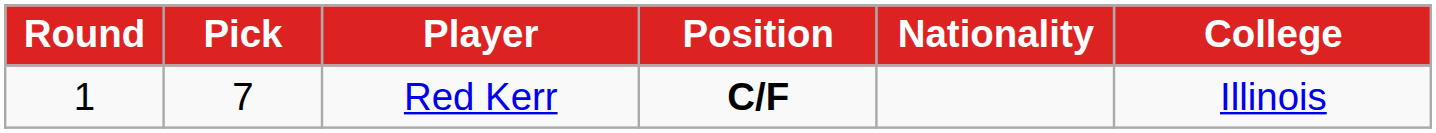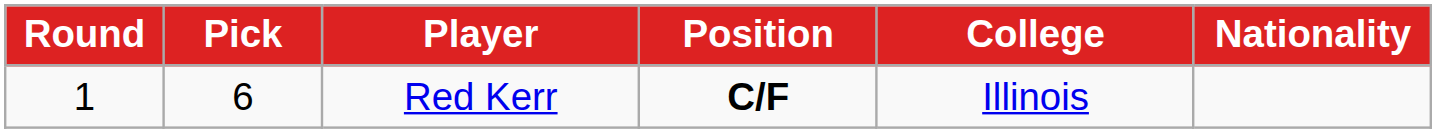 <table class="wikitable sortable sortable">
 <tr>
 <th style="background:#d22; color:white" width="10%">Round</th>
 <th style="background:#d22; color:white" width="10%">Pick</th>
 <th style="background:#d22; color:white" width="20%">Player</th>
 <th style="background:#d22; color:white" width="15%">Position</th>
+<th style="background:#d22; color:white" width="20%">College</th>
 <th style="background:#d22; color:white" width="15%">Nationality</th>
-<th style="background:#d22; color:white" width="20%">College</th>
 </tr>
 <tr style="text-align: center">
 <td>1</td>
-<td>7</td>
+<td>6</td>
 <td><a href='#'>Red Kerr</a></td>
 <td><strong>C/F</strong></td>
+<td><a href='#'>Illinois</a></td>
 <td></td>
-<td><a href='#'>Illinois</a></td>
 </tr>
 </table>
